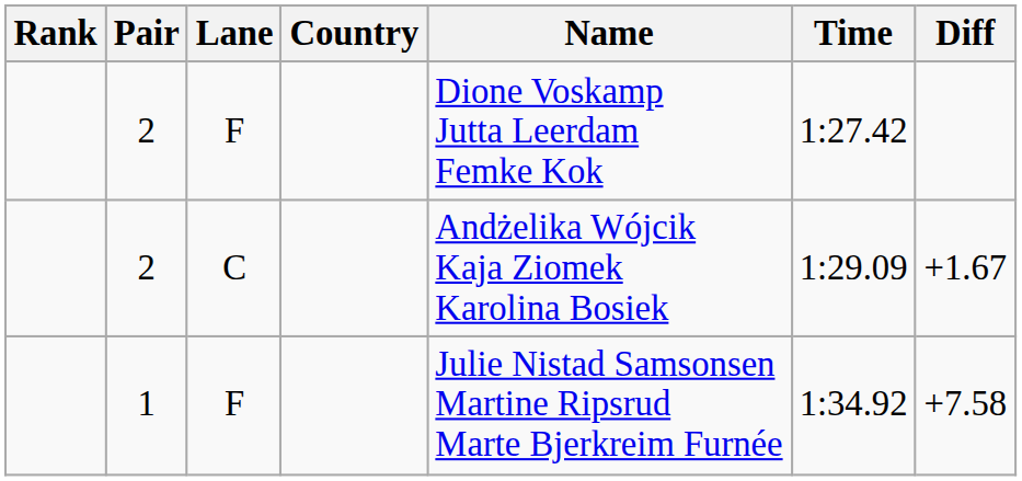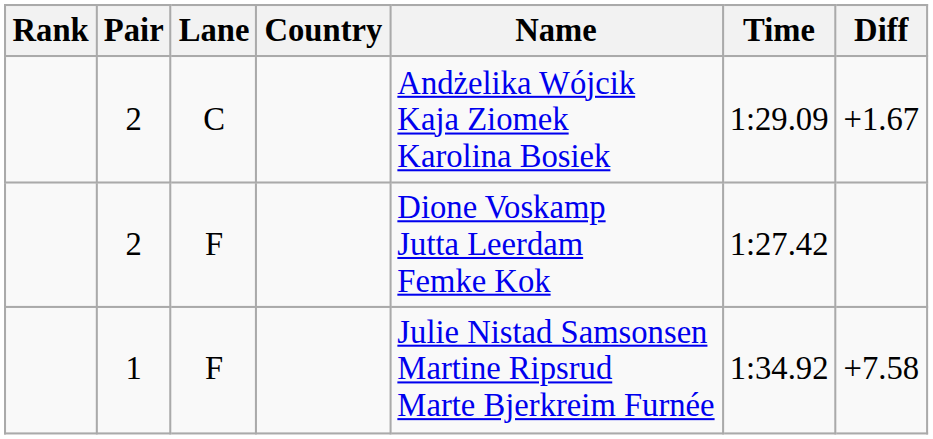 <table class="wikitable sortable" style="text-align:center">
 <tr>
 <th>Rank</th>
 <th>Pair</th>
 <th>Lane</th>
 <th>Country</th>
 <th>Name</th>
 <th>Time</th>
 <th>Diff</th>
 </tr>
 <tr>
 <td></td>
 <td>2</td>
+<td>C</td>
+<td align=left></td>
+<td align=left><a href='#'>Andżelika Wójcik</a><br><a href='#'>Kaja Ziomek</a><br><a href='#'>Karolina Bosiek</a></td>
+<td>1:29.09</td>
+<td>+1.67</td>
+</tr>
+<tr>
+<td></td>
+<td>2</td>
 <td>F</td>
 <td align=left></td>
 <td align=left><a href='#'>Dione Voskamp</a><br><a href='#'>Jutta Leerdam</a><br><a href='#'>Femke Kok</a></td>
 <td>1:27.42</td>
 <td></td>
-</tr>
-<tr>
-<td></td>
-<td>2</td>
-<td>C</td>
-<td align=left></td>
-<td align=left><a href='#'>Andżelika Wójcik</a><br><a href='#'>Kaja Ziomek</a><br><a href='#'>Karolina Bosiek</a></td>
-<td>1:29.09</td>
-<td>+1.67</td>
 </tr>
 <tr>
 <td></td>
 <td>1</td>
 <td>F</td>
 <td align=left></td>
 <td align=left><a href='#'>Julie Nistad Samsonsen</a><br><a href='#'>Martine Ripsrud</a><br><a href='#'>Marte Bjerkreim Furnée</a></td>
 <td>1:34.92</td>
 <td>+7.58</td>
 </tr>
 </table>
